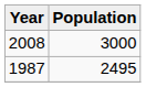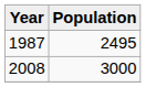 <table class="wikitable">
 <tr>
 <th style="background:#EFEFEF;">Year</th>
 <th style="background:#EFEFEF;">Population</th>
 </tr>
 <tr>
+<td>1987</td>
+<td align="right">2495</td>
+</tr>
+<tr>
 <td>2008</td>
 <td align="right">3000</td>
 </tr>
 <tr>
-<td>1987</td>
-<td align="right">2495</td>
-</tr>
-<tr>
 </tr>
 </table>
